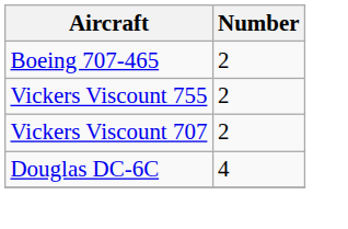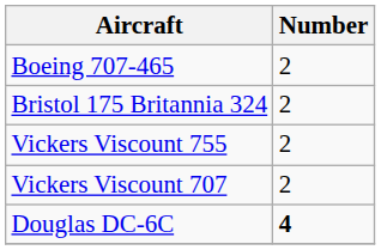 <table class="wikitable">
 <tr>
 <th>Aircraft</th>
 <th>Number</th>
 </tr>
 <tr>
 <td><a href='#'>Boeing 707-465</a></td>
+<td>2</td>
+</tr>
+<tr>
+<td><a href='#'>Bristol 175 Britannia 324</a></td>
 <td>2</td>
 </tr>
 <tr>
 <td><a href='#'>Vickers Viscount 755</a></td>
 <td>2</td>
 </tr>
 <tr>
 <td><a href='#'>Vickers Viscount 707</a></td>
 <td>2</td>
 </tr>
 <tr>
 <td><a href='#'>Douglas DC-6C</a></td>
-<td>4</td>
+<td><strong>4</strong></td>
 </tr>
 <tr>
 </tr>
 </table>
